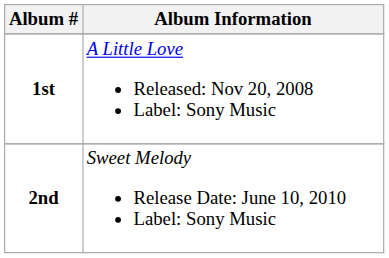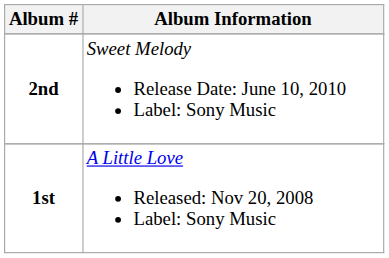 <table class="wikitable">
 <tr>
 <th align-"left">Album #</th>
 <th align="left" width="250px">Album Information</th>
 </tr>
 <tr>
 </tr>
 <tr bgcolor="#FFFFFF">
-<td align="center"><strong>1st</strong></td>
-<td align="left"><em><a href='#'>A Little Love</a></em><br><ul><li>Released: Nov 20, 2008</li><li>Label: Sony Music</li></ul></td>
+<td align="center"><strong>2nd</strong></td>
+<td align="left"><em>Sweet Melody</em><br><ul><li>Release Date: June 10, 2010</li><li>Label: Sony Music</li></ul></td>
 </tr>
 <tr>
 </tr>
 <tr bgcolor="#FFFFFF">
-<td align="center"><strong>2nd</strong></td>
-<td align="left"><em>Sweet Melody</em><br><ul><li>Release Date: June 10, 2010</li><li>Label: Sony Music</li></ul></td>
+<td align="center"><strong>1st</strong></td>
+<td align="left"><em><a href='#'>A Little Love</a></em><br><ul><li>Released: Nov 20, 2008</li><li>Label: Sony Music</li></ul></td>
 </tr>
 </table>
